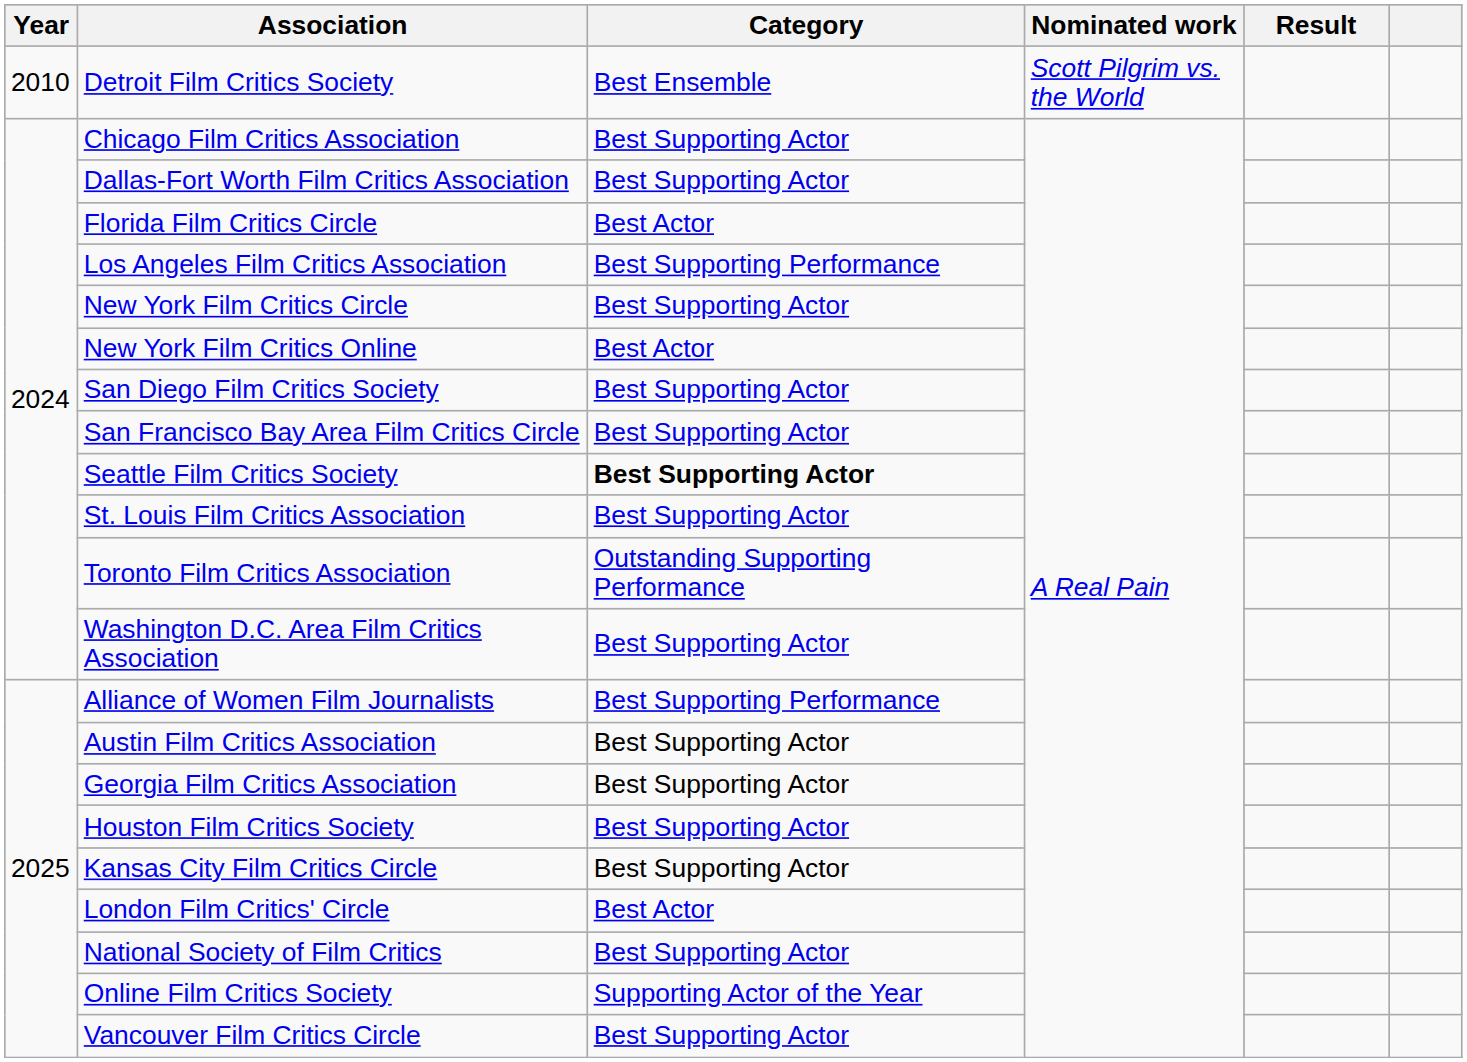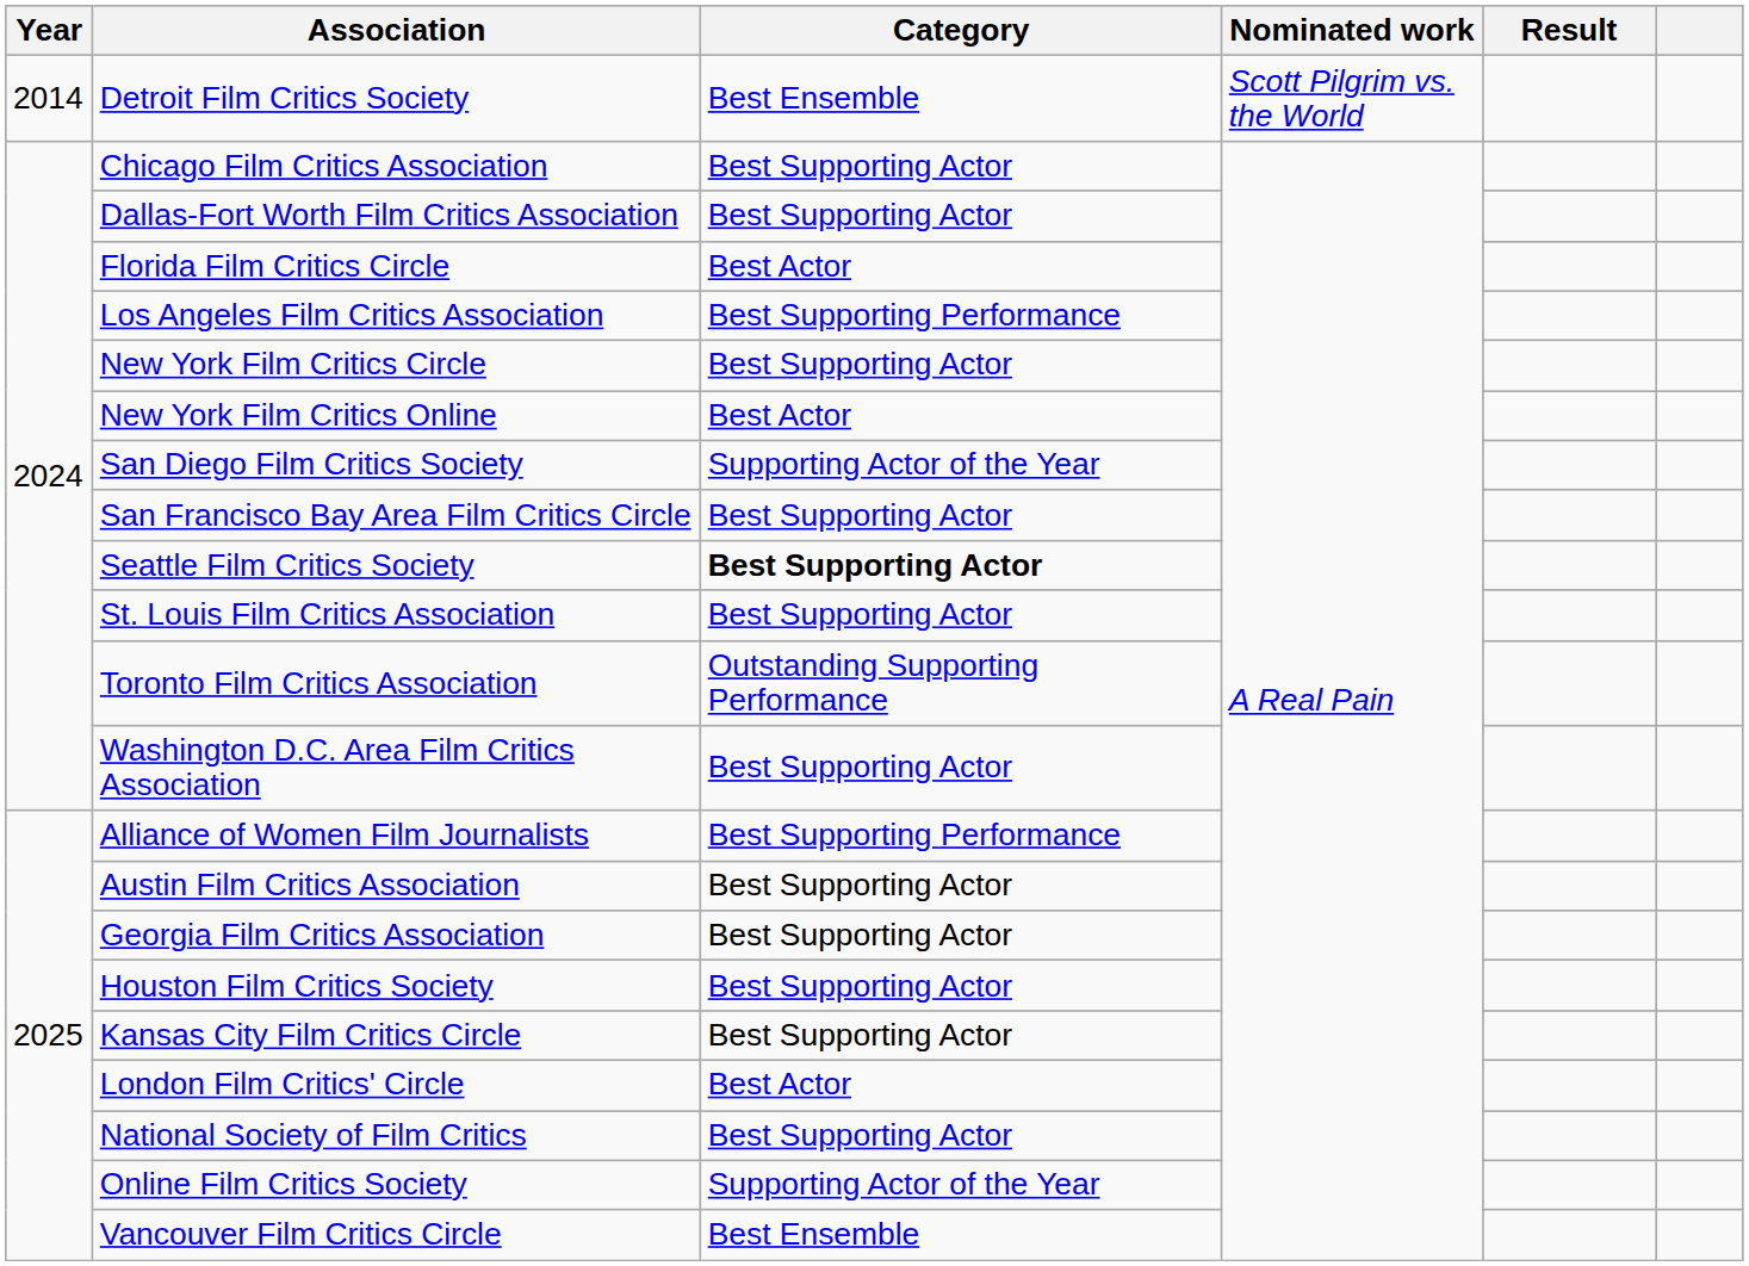 <table class="wikitable plainrowheaders" style="width:100%;">
 <tr>
 <th style="width:5%;" scope="col">Year</th>
 <th style="width:35%;" scope="col">Association</th>
 <th style="width:30%;" scope="col">Category</th>
 <th style="width:15%;" scope="col">Nominated work</th>
 <th style="width:10%;" scope="col">Result</th>
 <th style="width:5%;" scope="col"></th>
 </tr>
 <tr>
-<td>2010</td>
+<td>2014</td>
 <td><a href='#'>Detroit Film Critics Society</a></td>
 <td><a href='#'>Best Ensemble</a></td>
 <td><em><a href='#'>Scott Pilgrim vs. the World</a></em></td>
 <td></td>
 <td align="center"></td>
 </tr>
 <tr>
 <td rowspan="12">2024</td>
 <td><a href='#'>Chicago Film Critics Association</a></td>
 <td><a href='#'>Best Supporting Actor</a></td>
 <td rowspan="21"><em><a href='#'>A Real Pain</a></em></td>
 <td></td>
 <td align="center"></td>
 </tr>
 <tr>
 <td><a href='#'>Dallas-Fort Worth Film Critics Association</a></td>
 <td><a href='#'>Best Supporting Actor</a></td>
 <td></td>
 <td align="center"></td>
 </tr>
 <tr>
 <td><a href='#'>Florida Film Critics Circle</a></td>
 <td><a href='#'>Best Actor</a></td>
 <td></td>
 <td align="center"></td>
 </tr>
 <tr>
 <td><a href='#'>Los Angeles Film Critics Association</a></td>
 <td><a href='#'>Best Supporting Performance</a></td>
 <td></td>
 <td align="center"></td>
 </tr>
 <tr>
 <td><a href='#'>New York Film Critics Circle</a></td>
 <td><a href='#'>Best Supporting Actor</a></td>
 <td></td>
 <td align="center"></td>
 </tr>
 <tr>
 <td><a href='#'>New York Film Critics Online</a></td>
 <td><a href='#'>Best Actor</a></td>
 <td></td>
 <td align="center"></td>
 </tr>
 <tr>
 <td><a href='#'>San Diego Film Critics Society</a></td>
-<td><a href='#'>Best Supporting Actor</a></td>
+<td><a href='#'>Supporting Actor of the Year</a></td>
 <td></td>
 <td align="center"></td>
 </tr>
 <tr>
 <td><a href='#'>San Francisco Bay Area Film Critics Circle</a></td>
 <td><a href='#'>Best Supporting Actor</a></td>
 <td></td>
 <td align="center"></td>
 </tr>
 <tr>
 <td><a href='#'>Seattle Film Critics Society</a></td>
 <td><strong>Best Supporting Actor</strong></td>
 <td></td>
 <td align="center"></td>
 </tr>
 <tr>
 <td><a href='#'>St. Louis Film Critics Association</a></td>
 <td><a href='#'>Best Supporting Actor</a></td>
 <td></td>
 <td align="center"></td>
 </tr>
 <tr>
 <td><a href='#'>Toronto Film Critics Association</a></td>
 <td><a href='#'>Outstanding Supporting Performance</a></td>
 <td></td>
 <td align="center"></td>
 </tr>
 <tr>
 <td><a href='#'>Washington D.C. Area Film Critics Association</a></td>
 <td><a href='#'>Best Supporting Actor</a></td>
 <td></td>
 <td align="center"></td>
 </tr>
 <tr>
 <td rowspan="9">2025</td>
 <td><a href='#'>Alliance of Women Film Journalists</a></td>
 <td><a href='#'>Best Supporting Performance</a></td>
 <td></td>
 <td align="center"></td>
 </tr>
 <tr>
 <td><a href='#'>Austin Film Critics Association</a></td>
 <td>Best Supporting Actor</td>
 <td></td>
 <td align="center"></td>
 </tr>
 <tr>
 <td><a href='#'>Georgia Film Critics Association</a></td>
 <td>Best Supporting Actor</td>
 <td></td>
 <td style="text-align:center;"></td>
 </tr>
 <tr>
 <td><a href='#'>Houston Film Critics Society</a></td>
 <td><a href='#'>Best Supporting Actor</a></td>
 <td></td>
 <td align="center"></td>
 </tr>
 <tr>
 <td><a href='#'>Kansas City Film Critics Circle</a></td>
 <td>Best Supporting Actor</td>
 <td></td>
 <td align="center"></td>
 </tr>
 <tr>
 <td><a href='#'>London Film Critics' Circle</a></td>
 <td><a href='#'>Best Actor</a></td>
 <td></td>
 <td align="center"></td>
 </tr>
 <tr>
 <td><a href='#'>National Society of Film Critics</a></td>
 <td><a href='#'>Best Supporting Actor</a></td>
 <td></td>
 <td align="center"></td>
 </tr>
 <tr>
 <td><a href='#'>Online Film Critics Society</a></td>
 <td><a href='#'>Supporting Actor of the Year</a></td>
 <td></td>
 <td align="center"></td>
 </tr>
 <tr>
 <td><a href='#'>Vancouver Film Critics Circle</a></td>
-<td><a href='#'>Best Supporting Actor</a></td>
+<td><a href='#'>Best Ensemble</a></td>
 <td></td>
 <td align="center"></td>
 </tr>
 </table>
